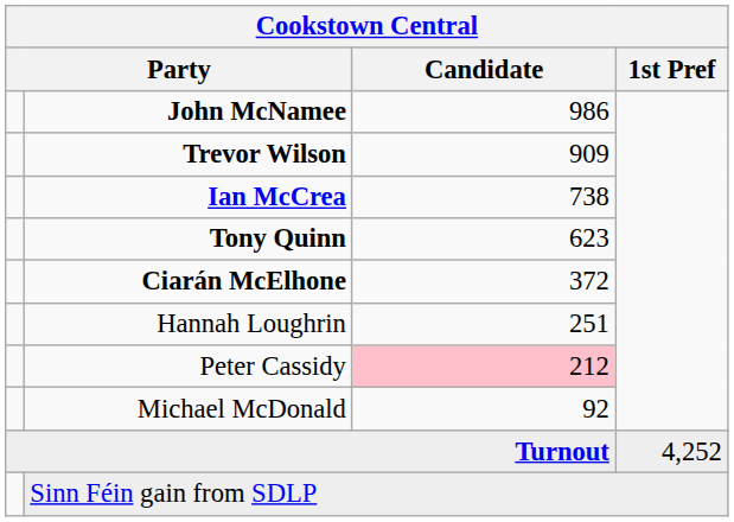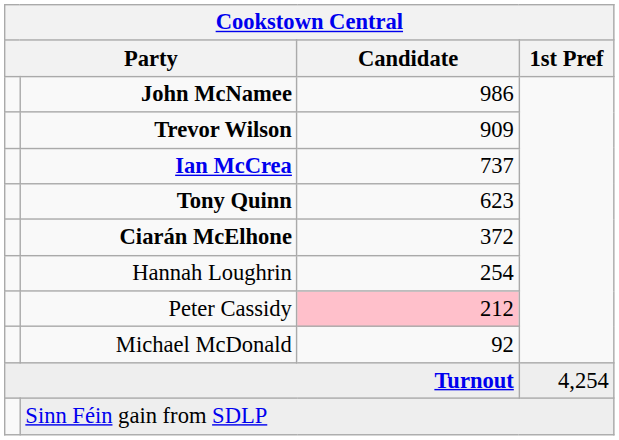 <table class="wikitable">
 <tr>
 <th colspan="4" align="center"><a href='#'>Cookstown Central</a></th>
 </tr>
 <tr>
 <th colspan="2" align="center" width=200>Party</th>
 <th width=150>Candidate</th>
 <th width=60>1st Pref</th>
 </tr>
 <tr>
 <td></td>
 <td align="right"><strong>John McNamee</strong></td>
 <td align="right">986</td>
 </tr>
 <tr>
 <td></td>
 <td align="right"><strong>Trevor Wilson</strong></td>
 <td align="right">909</td>
 </tr>
 <tr>
 <td></td>
 <td align="right"><strong><a href='#'>Ian McCrea</a></strong></td>
-<td align="right">738</td>
+<td align="right">737</td>
 </tr>
 <tr>
 <td></td>
 <td align="right"><strong>Tony Quinn</strong></td>
 <td align="right">623</td>
 </tr>
 <tr>
 <td></td>
 <td align="right"><strong>Ciarán McElhone</strong></td>
 <td align="right">372</td>
 </tr>
 <tr>
 <td></td>
 <td align="right">Hannah Loughrin</td>
-<td align="right">251</td>
+<td align="right">254</td>
 </tr>
 <tr>
 <td></td>
 <td align="right">Peter Cassidy</td>
 <td align="right" style="background: pink;">212</td>
 </tr>
 <tr>
 <td></td>
 <td align="right">Michael McDonald</td>
 <td align="right">92</td>
 </tr>
 <tr bgcolor="EEEEEE">
 <td colspan=3 align="right"><strong><a href='#'>Turnout</a></strong></td>
-<td align="right">4,252</td>
+<td align="right">4,254</td>
 </tr>
 <tr>
 <td bgcolor=></td>
 <td colspan=3 bgcolor="EEEEEE"><a href='#'>Sinn Féin</a> gain from <a href='#'>SDLP</a></td>
 </tr>
 </table>
